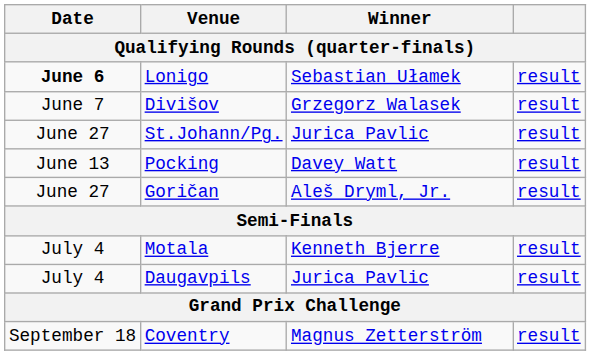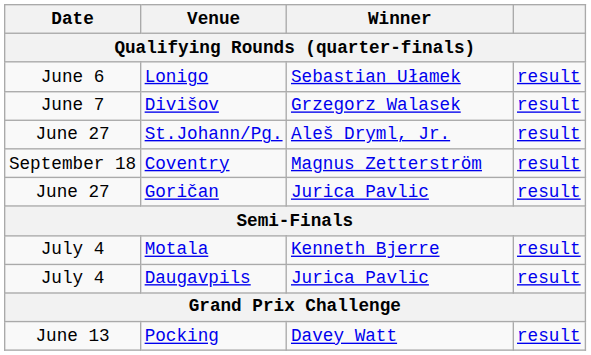 <table class=wikitable>
 <tr>
 <th>Date</th>
 <th>Venue</th>
 <th width=160px>Winner</th>
 <th width=40px></th>
 </tr>
 <tr>
 <th colspan=4>Qualifying Rounds (quarter-finals)</th>
 </tr>
 <tr>
-<td align=center><strong>June 6</strong></td>
+<td align=center>June 6</td>
 <td> <a href='#'>Lonigo</a></td>
 <td> <a href='#'>Sebastian Ułamek</a></td>
 <td align=center><a href='#'>result</a></td>
 </tr>
 <tr>
 <td align=center>June 7</td>
 <td> <a href='#'>Divišov</a></td>
 <td> <a href='#'>Grzegorz Walasek</a></td>
 <td align=center><a href='#'>result</a></td>
 </tr>
 <tr>
 <td align=center>June 27</td>
 <td> <a href='#'>St.Johann/Pg.</a></td>
-<td> <a href='#'>Jurica Pavlic</a></td>
+<td> <a href='#'>Aleš Dryml, Jr.</a></td>
 <td align=center><a href='#'>result</a></td>
 </tr>
 <tr>
-<td align=center>June 13</td>
-<td> <a href='#'>Pocking</a></td>
-<td> <a href='#'>Davey Watt</a></td>
+<td align=center>September 18</td>
+<td> <a href='#'>Coventry</a></td>
+<td> <a href='#'>Magnus Zetterström</a></td>
 <td align=center><a href='#'>result</a></td>
 </tr>
 <tr>
 <td align=center>June 27</td>
 <td> <a href='#'>Goričan</a></td>
-<td> <a href='#'>Aleš Dryml, Jr.</a></td>
+<td> <a href='#'>Jurica Pavlic</a></td>
 <td align=center><a href='#'>result</a></td>
 </tr>
 <tr>
 <th colspan=4>Semi-Finals</th>
 </tr>
 <tr>
 <td align=center>July 4</td>
 <td> <a href='#'>Motala</a></td>
 <td> <a href='#'>Kenneth Bjerre</a></td>
 <td align=center><a href='#'>result</a></td>
 </tr>
 <tr>
 <td align=center>July 4</td>
 <td> <a href='#'>Daugavpils</a></td>
 <td> <a href='#'>Jurica Pavlic</a></td>
 <td align=center><a href='#'>result</a></td>
 </tr>
 <tr>
 <th colspan=4>Grand Prix Challenge</th>
 </tr>
 <tr>
-<td align=center>September 18</td>
-<td> <a href='#'>Coventry</a></td>
-<td> <a href='#'>Magnus Zetterström</a></td>
+<td align=center>June 13</td>
+<td> <a href='#'>Pocking</a></td>
+<td> <a href='#'>Davey Watt</a></td>
 <td align=center><a href='#'>result</a></td>
 </tr>
 </table>
